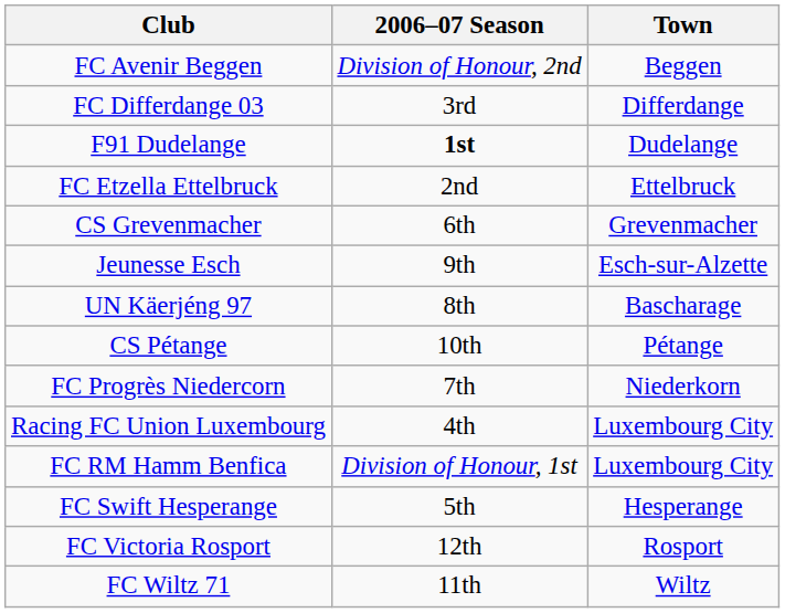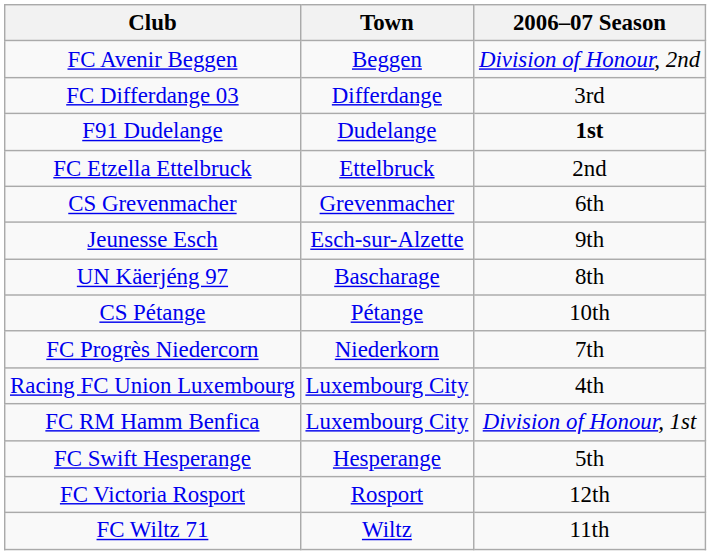 <table class="wikitable" style="text-align: center;">
 <tr>
 <th>Club</th>
+<th>Town</th>
 <th>2006–07 Season</th>
-<th>Town</th>
 </tr>
 <tr>
 <td><a href='#'>FC Avenir Beggen</a></td>
+<td><a href='#'>Beggen</a></td>
 <td><em><a href='#'>Division of Honour</a>, 2nd</em></td>
-<td><a href='#'>Beggen</a></td>
 </tr>
 <tr>
 <td><a href='#'>FC Differdange 03</a></td>
+<td><a href='#'>Differdange</a></td>
 <td>3rd</td>
-<td><a href='#'>Differdange</a></td>
 </tr>
 <tr>
 <td><a href='#'>F91 Dudelange</a></td>
+<td><a href='#'>Dudelange</a></td>
 <td><strong>1st</strong></td>
-<td><a href='#'>Dudelange</a></td>
 </tr>
 <tr>
 <td><a href='#'>FC Etzella Ettelbruck</a></td>
+<td><a href='#'>Ettelbruck</a></td>
 <td>2nd</td>
-<td><a href='#'>Ettelbruck</a></td>
 </tr>
 <tr>
 <td><a href='#'>CS Grevenmacher</a></td>
+<td><a href='#'>Grevenmacher</a></td>
 <td>6th</td>
-<td><a href='#'>Grevenmacher</a></td>
 </tr>
 <tr>
 <td><a href='#'>Jeunesse Esch</a></td>
+<td><a href='#'>Esch-sur-Alzette</a></td>
 <td>9th</td>
-<td><a href='#'>Esch-sur-Alzette</a></td>
 </tr>
 <tr>
 <td><a href='#'>UN Käerjéng 97</a></td>
+<td><a href='#'>Bascharage</a></td>
 <td>8th</td>
-<td><a href='#'>Bascharage</a></td>
 </tr>
 <tr>
 <td><a href='#'>CS Pétange</a></td>
+<td><a href='#'>Pétange</a></td>
 <td>10th</td>
-<td><a href='#'>Pétange</a></td>
 </tr>
 <tr>
 <td><a href='#'>FC Progrès Niedercorn</a></td>
+<td><a href='#'>Niederkorn</a></td>
 <td>7th</td>
-<td><a href='#'>Niederkorn</a></td>
 </tr>
 <tr>
 <td><a href='#'>Racing FC Union Luxembourg</a></td>
+<td><a href='#'>Luxembourg City</a></td>
 <td>4th</td>
-<td><a href='#'>Luxembourg City</a></td>
 </tr>
 <tr>
 <td><a href='#'>FC RM Hamm Benfica</a></td>
+<td><a href='#'>Luxembourg City</a></td>
 <td><em><a href='#'>Division of Honour</a>, 1st</em></td>
-<td><a href='#'>Luxembourg City</a></td>
 </tr>
 <tr>
 <td><a href='#'>FC Swift Hesperange</a></td>
+<td><a href='#'>Hesperange</a></td>
 <td>5th</td>
-<td><a href='#'>Hesperange</a></td>
 </tr>
 <tr>
 <td><a href='#'>FC Victoria Rosport</a></td>
+<td><a href='#'>Rosport</a></td>
 <td>12th</td>
-<td><a href='#'>Rosport</a></td>
 </tr>
 <tr>
 <td><a href='#'>FC Wiltz 71</a></td>
+<td><a href='#'>Wiltz</a></td>
 <td>11th</td>
-<td><a href='#'>Wiltz</a></td>
 </tr>
 </table>
